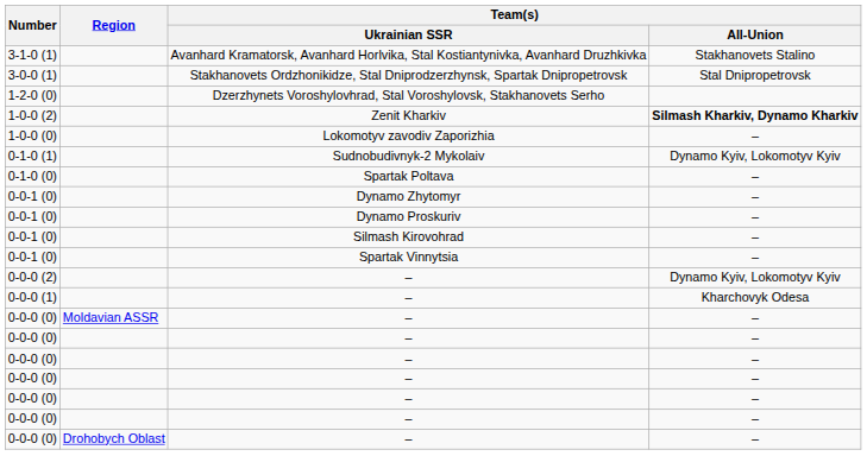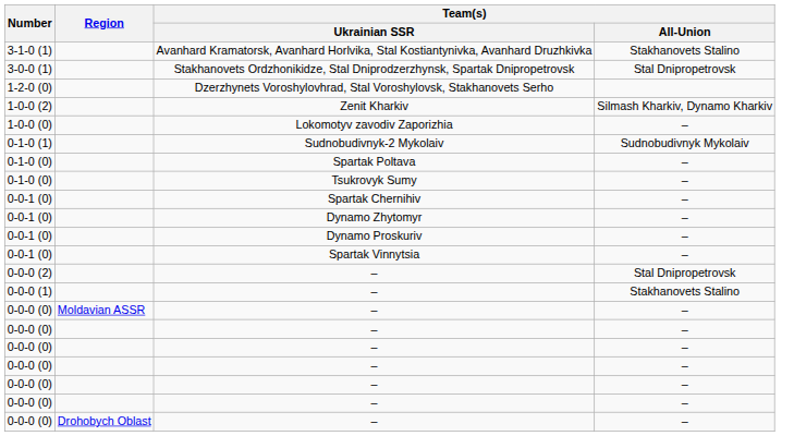 <table class="wikitable" style="text-align:center">
 <tr>
 <th rowspan=2>Number</th>
 <th rowspan=2><a href='#'>Region</a></th>
 <th colspan=2>Team(s)</th>
 </tr>
 <tr>
 <th>Ukrainian SSR</th>
 <th>All-Union</th>
 </tr>
 <tr>
 <td rowspan="1">3-1-0 (1)</td>
 <td align="left"></td>
 <td>Avanhard Kramatorsk, Avanhard Horlvika, Stal Kostiantynivka, Avanhard Druzhkivka</td>
 <td>Stakhanovets Stalino</td>
 </tr>
 <tr>
 <td rowspan="1">3-0-0 (1)</td>
 <td align="left"></td>
 <td>Stakhanovets Ordzhonikidze, Stal Dniprodzerzhynsk, Spartak Dnipropetrovsk</td>
 <td>Stal Dnipropetrovsk</td>
 </tr>
 <tr>
 <td rowspan="1">1-2-0 (0)</td>
 <td align="left"></td>
 <td>Dzerzhynets Voroshylovhrad, Stal Voroshylovsk, Stakhanovets Serho</td>
 <td></td>
 </tr>
 <tr>
 <td rowspan="1">1-0-0 (2)</td>
 <td align="left"></td>
 <td>Zenit Kharkiv</td>
-<td><strong>Silmash Kharkiv, Dynamo Kharkiv</strong></td>
+<td>Silmash Kharkiv, Dynamo Kharkiv</td>
 </tr>
 <tr>
 <td rowspan="1">1-0-0 (0)</td>
 <td align="left"></td>
 <td>Lokomotyv zavodiv Zaporizhia</td>
 <td>–</td>
 </tr>
 <tr>
 <td rowspan="1">0-1-0 (1)</td>
 <td align="left"></td>
 <td>Sudnobudivnyk-2 Mykolaiv</td>
-<td>Dynamo Kyiv, Lokomotyv Kyiv</td>
+<td>Sudnobudivnyk Mykolaiv</td>
 </tr>
 <tr>
 <td rowspan="1">0-1-0 (0)</td>
 <td align="left"></td>
 <td>Spartak Poltava</td>
+<td>–</td>
+</tr>
+<tr>
+<td rowspan="1">0-1-0 (0)</td>
+<td align="left"></td>
+<td>Tsukrovyk Sumy</td>
+<td>–</td>
+</tr>
+<tr>
+<td rowspan="1">0-0-1 (0)</td>
+<td align="left"></td>
+<td>Spartak Chernihiv</td>
 <td>–</td>
 </tr>
 <tr>
 <td rowspan="1">0-0-1 (0)</td>
 <td align="left"></td>
 <td>Dynamo Zhytomyr</td>
 <td>–</td>
 </tr>
 <tr>
 <td rowspan="1">0-0-1 (0)</td>
 <td align="left"></td>
 <td>Dynamo Proskuriv</td>
 <td>–</td>
 </tr>
 <tr>
 <td rowspan="1">0-0-1 (0)</td>
 <td align="left"></td>
-<td>Silmash Kirovohrad</td>
-<td>–</td>
-</tr>
-<tr>
-<td rowspan="1">0-0-1 (0)</td>
-<td align="left"></td>
 <td>Spartak Vinnytsia</td>
 <td>–</td>
 </tr>
 <tr>
 <td rowspan="1">0-0-0 (2)</td>
 <td align="left"></td>
 <td>–</td>
-<td>Dynamo Kyiv, Lokomotyv Kyiv</td>
+<td>Stal Dnipropetrovsk</td>
 </tr>
 <tr>
 <td rowspan="1">0-0-0 (1)</td>
 <td align="left"></td>
 <td>–</td>
-<td>Kharchovyk Odesa</td>
+<td>Stakhanovets Stalino</td>
 </tr>
 <tr>
 <td rowspan="1">0-0-0 (0)</td>
 <td align="left"> <a href='#'>Moldavian ASSR</a></td>
 <td>–</td>
 <td>–</td>
 </tr>
 <tr>
 <td rowspan="1">0-0-0 (0)</td>
 <td align="left"></td>
 <td>–</td>
 <td>–</td>
 </tr>
 <tr>
 <td rowspan="1">0-0-0 (0)</td>
 <td align="left"></td>
 <td>–</td>
 <td>–</td>
 </tr>
 <tr>
 <td rowspan="1">0-0-0 (0)</td>
 <td align="left"></td>
 <td>–</td>
 <td>–</td>
 </tr>
 <tr>
 <td rowspan="1">0-0-0 (0)</td>
 <td align="left"></td>
 <td>–</td>
 <td>–</td>
 </tr>
 <tr>
 <td rowspan="1">0-0-0 (0)</td>
 <td align="left"></td>
 <td>–</td>
 <td>–</td>
 </tr>
 <tr>
 <td rowspan="1">0-0-0 (0)</td>
 <td align="left"> <a href='#'>Drohobych Oblast</a></td>
 <td>–</td>
 <td>–</td>
 </tr>
 </table>
